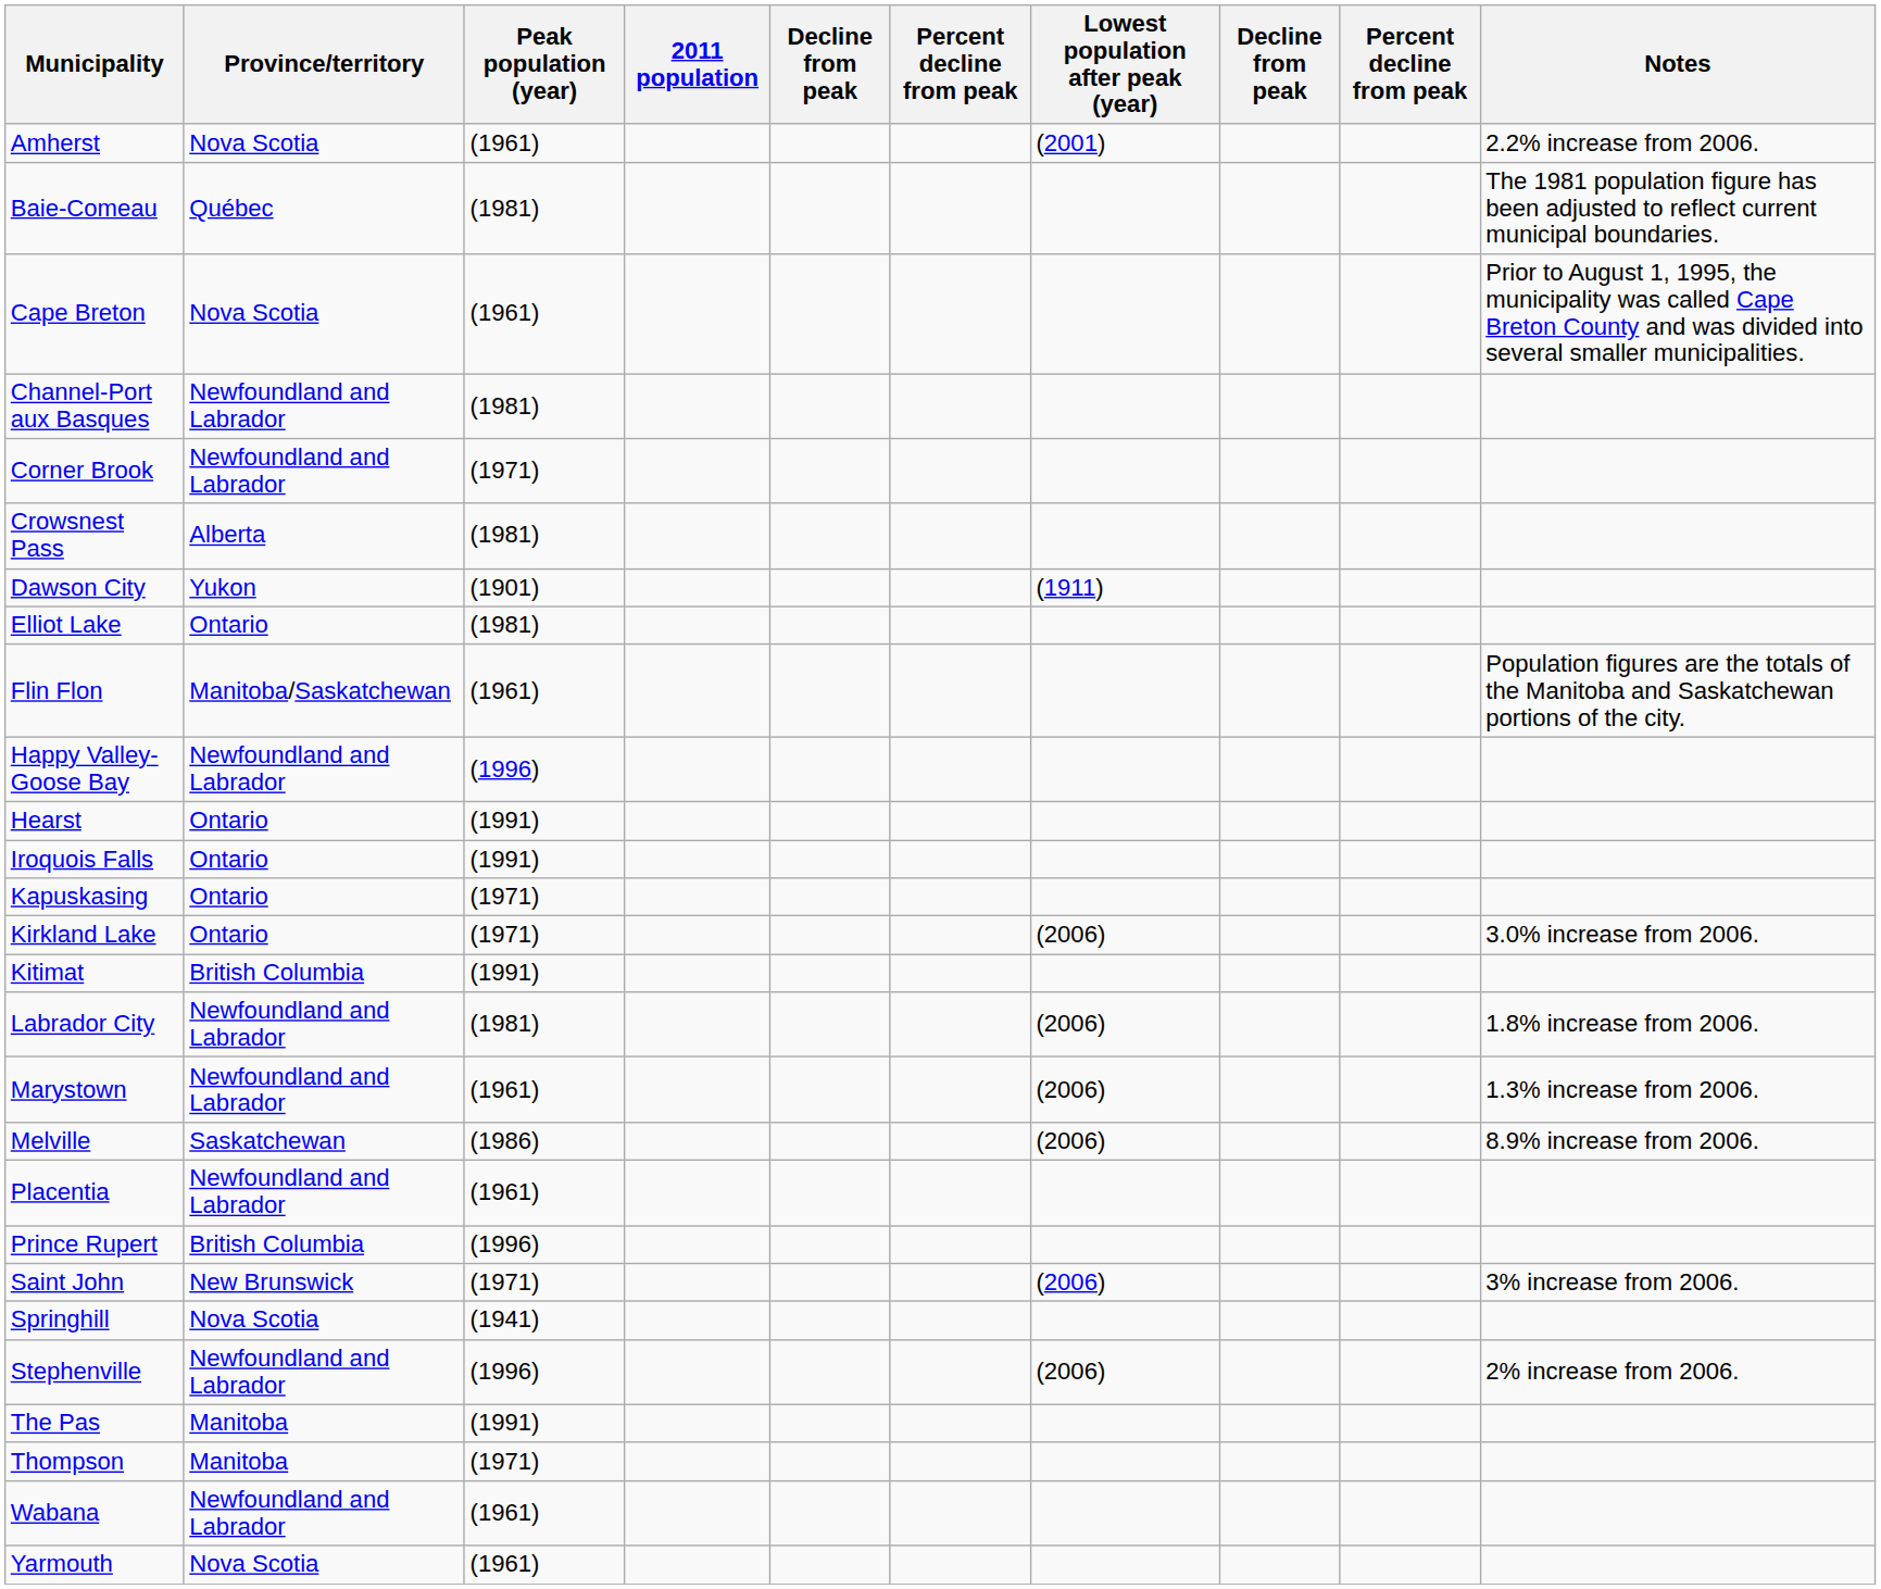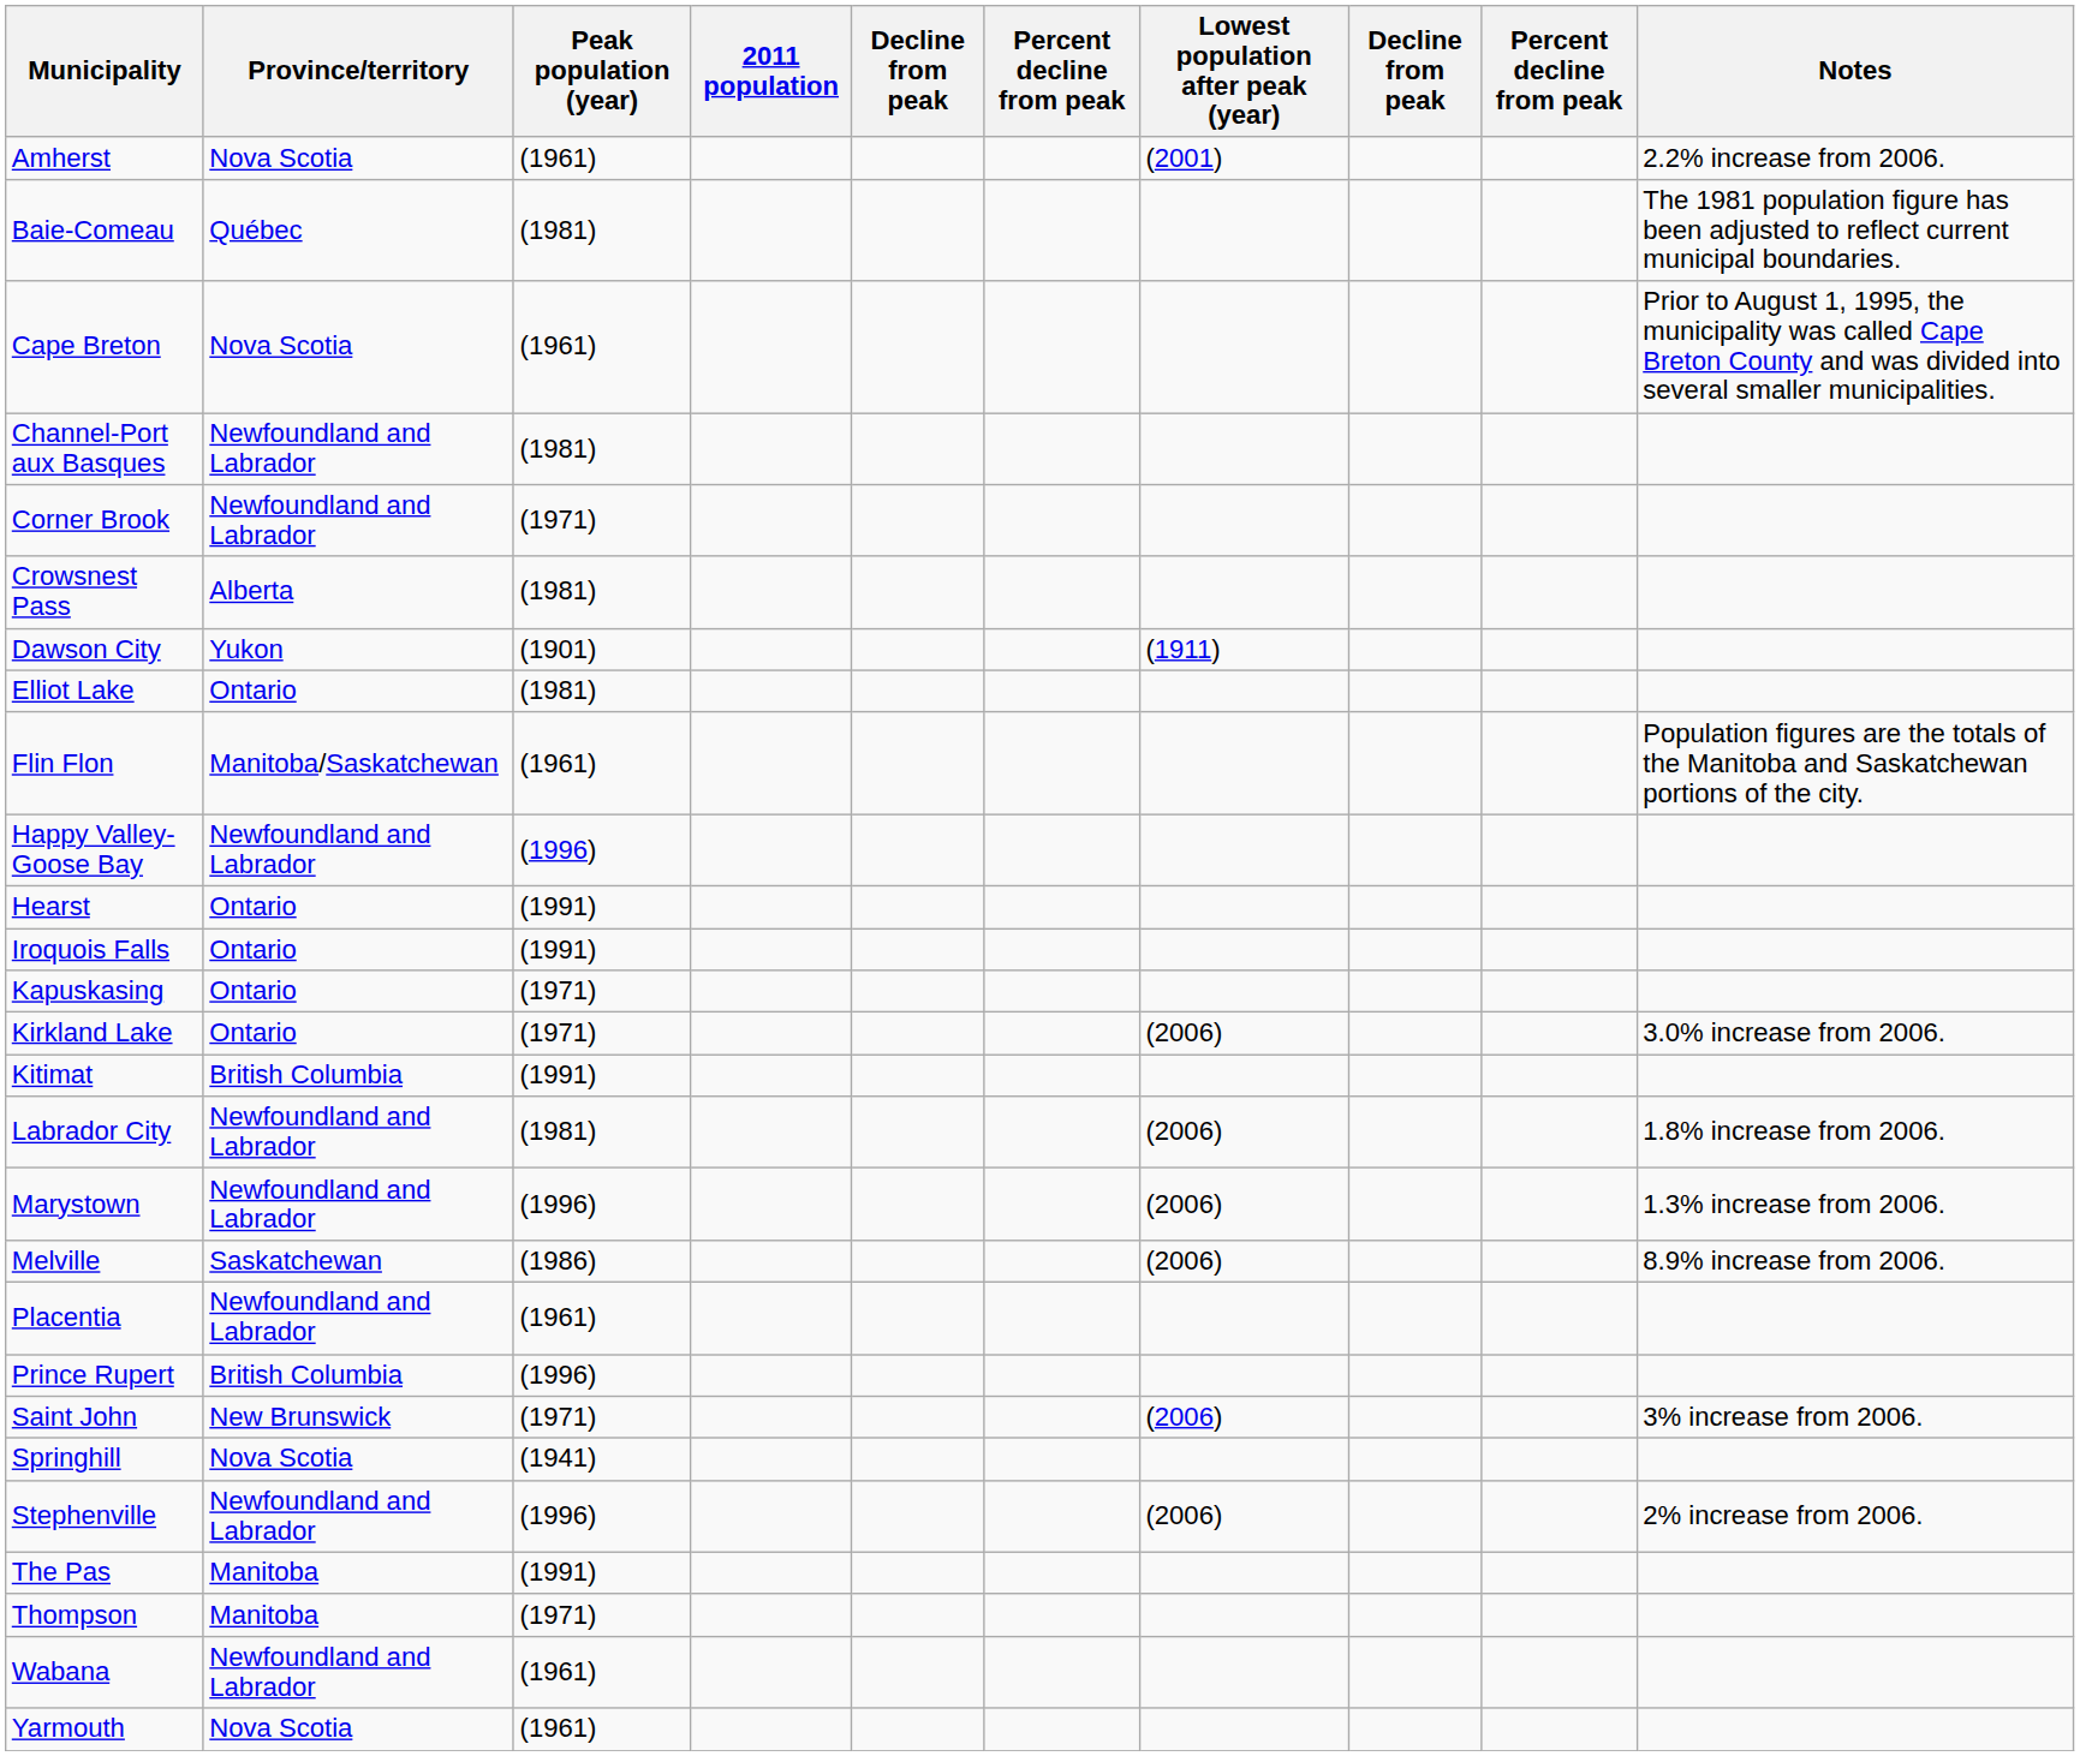 <table class="wikitable sortable">
 <tr>
 <th>Municipality</th>
 <th>Province/territory</th>
 <th>Peak population (year)</th>
 <th><a href='#'>2011 population</a></th>
 <th>Decline from peak</th>
 <th>Percent decline from peak</th>
 <th>Lowest population after peak (year)</th>
 <th>Decline from peak</th>
 <th>Percent decline from peak</th>
 <th>Notes</th>
 </tr>
 <tr>
 <td><a href='#'>Amherst</a></td>
 <td><a href='#'>Nova Scotia</a></td>
 <td> (1961)</td>
 <td></td>
 <td></td>
 <td></td>
 <td> (<a href='#'>2001</a>)</td>
 <td></td>
 <td></td>
 <td>2.2% increase from 2006.</td>
 </tr>
 <tr>
 <td><a href='#'>Baie-Comeau</a></td>
 <td><a href='#'>Québec</a></td>
 <td> (1981)</td>
 <td></td>
 <td></td>
 <td></td>
 <td></td>
 <td></td>
 <td></td>
 <td>The 1981 population figure has been adjusted to reflect current municipal boundaries.</td>
 </tr>
 <tr>
 <td><a href='#'>Cape Breton</a></td>
 <td><a href='#'>Nova Scotia</a></td>
 <td> (1961)</td>
 <td></td>
 <td></td>
 <td></td>
 <td></td>
 <td></td>
 <td></td>
 <td>Prior to August 1, 1995, the municipality was called <a href='#'>Cape Breton County</a> and was divided into several smaller municipalities.</td>
 </tr>
 <tr>
 <td><a href='#'>Channel-Port aux Basques</a></td>
 <td><a href='#'>Newfoundland and Labrador</a></td>
 <td> (1981)</td>
 <td></td>
 <td></td>
 <td></td>
 <td></td>
 <td></td>
 <td></td>
 <td></td>
 </tr>
 <tr>
 <td><a href='#'>Corner Brook</a></td>
 <td><a href='#'>Newfoundland and Labrador</a></td>
 <td> (1971)</td>
 <td></td>
 <td></td>
 <td></td>
 <td></td>
 <td></td>
 <td></td>
 <td></td>
 </tr>
 <tr>
 <td><a href='#'>Crowsnest Pass</a></td>
 <td><a href='#'>Alberta</a></td>
 <td> (1981)</td>
 <td></td>
 <td></td>
 <td></td>
 <td></td>
 <td></td>
 <td></td>
 <td></td>
 </tr>
 <tr>
 <td><a href='#'>Dawson City</a></td>
 <td><a href='#'>Yukon</a></td>
 <td> (1901)</td>
 <td></td>
 <td></td>
 <td></td>
 <td> (<a href='#'>1911</a>)</td>
 <td></td>
 <td></td>
 <td></td>
 </tr>
 <tr>
 <td><a href='#'>Elliot Lake</a></td>
 <td><a href='#'>Ontario</a></td>
 <td> (1981)</td>
 <td></td>
 <td></td>
 <td></td>
 <td></td>
 <td></td>
 <td></td>
 <td></td>
 </tr>
 <tr>
 <td><a href='#'>Flin Flon</a></td>
 <td><a href='#'>Manitoba</a>/<a href='#'>Saskatchewan</a></td>
 <td> (1961)</td>
 <td></td>
 <td></td>
 <td></td>
 <td></td>
 <td></td>
 <td></td>
 <td>Population figures are the totals of the Manitoba and Saskatchewan portions of the city.</td>
 </tr>
 <tr>
 <td><a href='#'>Happy Valley-Goose Bay</a></td>
 <td><a href='#'>Newfoundland and Labrador</a></td>
 <td> (<a href='#'>1996</a>)</td>
 <td></td>
 <td></td>
 <td></td>
 <td></td>
 <td></td>
 <td></td>
 <td></td>
 </tr>
 <tr>
 <td><a href='#'>Hearst</a></td>
 <td><a href='#'>Ontario</a></td>
 <td> (1991)</td>
 <td></td>
 <td></td>
 <td></td>
 <td></td>
 <td></td>
 <td></td>
 <td></td>
 </tr>
 <tr>
 <td><a href='#'>Iroquois Falls</a></td>
 <td><a href='#'>Ontario</a></td>
 <td> (1991)</td>
 <td></td>
 <td></td>
 <td></td>
 <td></td>
 <td></td>
 <td></td>
 <td></td>
 </tr>
 <tr>
 <td><a href='#'>Kapuskasing</a></td>
 <td><a href='#'>Ontario</a></td>
 <td> (1971)</td>
 <td></td>
 <td></td>
 <td></td>
 <td></td>
 <td></td>
 <td></td>
 <td></td>
 </tr>
 <tr>
 <td><a href='#'>Kirkland Lake</a></td>
 <td><a href='#'>Ontario</a></td>
 <td> (1971)</td>
 <td></td>
 <td></td>
 <td></td>
 <td> (2006)</td>
 <td></td>
 <td></td>
 <td>3.0% increase from 2006.</td>
 </tr>
 <tr>
 <td><a href='#'>Kitimat</a></td>
 <td><a href='#'>British Columbia</a></td>
 <td> (1991)</td>
 <td></td>
 <td></td>
 <td></td>
 <td></td>
 <td></td>
 <td></td>
 <td></td>
 </tr>
 <tr>
 <td><a href='#'>Labrador City</a></td>
 <td><a href='#'>Newfoundland and Labrador</a></td>
 <td> (1981)</td>
 <td></td>
 <td></td>
 <td></td>
 <td> (2006)</td>
 <td></td>
 <td></td>
 <td>1.8% increase from 2006.</td>
 </tr>
 <tr>
 <td><a href='#'>Marystown</a></td>
 <td><a href='#'>Newfoundland and Labrador</a></td>
-<td> (1961)</td>
+<td> (1996)</td>
 <td></td>
 <td></td>
 <td></td>
 <td> (2006)</td>
 <td></td>
 <td></td>
 <td>1.3% increase from 2006.</td>
 </tr>
 <tr>
 <td><a href='#'>Melville</a></td>
 <td><a href='#'>Saskatchewan</a></td>
 <td> (1986)</td>
 <td></td>
 <td></td>
 <td></td>
 <td> (2006)</td>
 <td></td>
 <td></td>
 <td>8.9% increase from 2006.</td>
 </tr>
 <tr>
 <td><a href='#'>Placentia</a></td>
 <td><a href='#'>Newfoundland and Labrador</a></td>
 <td> (1961)</td>
 <td></td>
 <td></td>
 <td></td>
 <td></td>
 <td></td>
 <td></td>
 <td></td>
 </tr>
 <tr>
 <td><a href='#'>Prince Rupert</a></td>
 <td><a href='#'>British Columbia</a></td>
 <td> (1996)</td>
 <td></td>
 <td></td>
 <td></td>
 <td></td>
 <td></td>
 <td></td>
 <td></td>
 </tr>
 <tr>
 <td><a href='#'>Saint John</a></td>
 <td><a href='#'>New Brunswick</a></td>
 <td> (1971)</td>
 <td></td>
 <td></td>
 <td></td>
 <td> (<a href='#'>2006</a>)</td>
 <td></td>
 <td></td>
 <td>3% increase from 2006.</td>
 </tr>
 <tr>
 <td><a href='#'>Springhill</a></td>
 <td><a href='#'>Nova Scotia</a></td>
 <td> (1941)</td>
 <td></td>
 <td></td>
 <td></td>
 <td></td>
 <td></td>
 <td></td>
 <td></td>
 </tr>
 <tr>
 <td><a href='#'>Stephenville</a></td>
 <td><a href='#'>Newfoundland and Labrador</a></td>
 <td> (1996)</td>
 <td></td>
 <td></td>
 <td></td>
 <td> (2006)</td>
 <td></td>
 <td></td>
 <td>2% increase from 2006.</td>
 </tr>
 <tr>
 <td><a href='#'>The Pas</a></td>
 <td><a href='#'>Manitoba</a></td>
 <td> (1991)</td>
 <td></td>
 <td></td>
 <td></td>
 <td></td>
 <td></td>
 <td></td>
 <td></td>
 </tr>
 <tr>
 <td><a href='#'>Thompson</a></td>
 <td><a href='#'>Manitoba</a></td>
 <td> (1971)</td>
 <td></td>
 <td></td>
 <td></td>
 <td></td>
 <td></td>
 <td></td>
 <td></td>
 </tr>
 <tr>
 <td><a href='#'>Wabana</a></td>
 <td><a href='#'>Newfoundland and Labrador</a></td>
 <td> (1961)</td>
 <td></td>
 <td></td>
 <td></td>
 <td></td>
 <td></td>
 <td></td>
 <td></td>
 </tr>
 <tr>
 <td><a href='#'>Yarmouth</a></td>
 <td><a href='#'>Nova Scotia</a></td>
 <td> (1961)</td>
 <td></td>
 <td></td>
 <td></td>
 <td></td>
 <td></td>
 <td></td>
 <td></td>
 </tr>
 </table>
